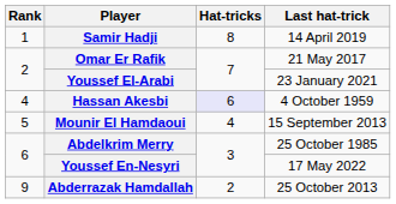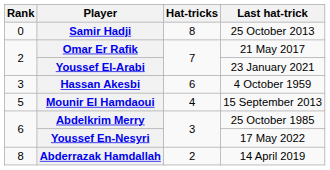 <table class="wikitable plainrowheaders sortable" style="text-align:center;font-size:95%">
 <tr>
 <th scope="col">Rank</th>
 <th scope="col">Player</th>
 <th scope="col">Hat-tricks</th>
 <th scope="col">Last hat-trick</th>
 </tr>
 <tr>
-<td>1</td>
+<td>0</td>
 <th scope="row"><a href='#'>Samir Hadji</a></th>
 <td align="center">8</td>
-<td align="center">14 April 2019</td>
+<td align="center">25 October 2013</td>
 </tr>
 <tr>
 <td rowspan="2" style="border-top:1px solid silver">2</td>
 <th scope="row"><a href='#'>Omar Er Rafik</a></th>
 <td rowspan="2" style="text-align:center;border-top:1px solid silver">7</td>
 <td align="center">21 May 2017</td>
 </tr>
 <tr>
 <th scope="row"><a href='#'>Youssef El-Arabi</a></th>
 <td align="center">23 January 2021</td>
 </tr>
 <tr>
-<td>4</td>
+<td>3</td>
 <th scope="row"><a href='#'>Hassan Akesbi</a></th>
-<td align="center" style="background: lavender;">6</td>
+<td align="center">6</td>
 <td align="center">4 October 1959</td>
 </tr>
 <tr>
 <td>5</td>
 <th scope="row"><a href='#'>Mounir El Hamdaoui</a></th>
 <td align="center">4</td>
 <td align="center">15 September 2013</td>
 </tr>
 <tr>
 <td rowspan="2" style="border-top:1px solid silver">6</td>
 <th scope="row"><a href='#'>Abdelkrim Merry</a></th>
 <td rowspan="2" style="text-align:center;border-top:1px solid silver">3</td>
 <td align="center">25 October 1985</td>
 </tr>
 <tr>
 <th scope="row"><a href='#'>Youssef En-Nesyri</a></th>
 <td align="center">17 May 2022</td>
 </tr>
 <tr>
-<td>9</td>
+<td>8</td>
 <th scope="row"><a href='#'>Abderrazak Hamdallah</a></th>
 <td align="center">2</td>
-<td align="center">25 October 2013</td>
+<td align="center">14 April 2019</td>
 </tr>
 </table>
